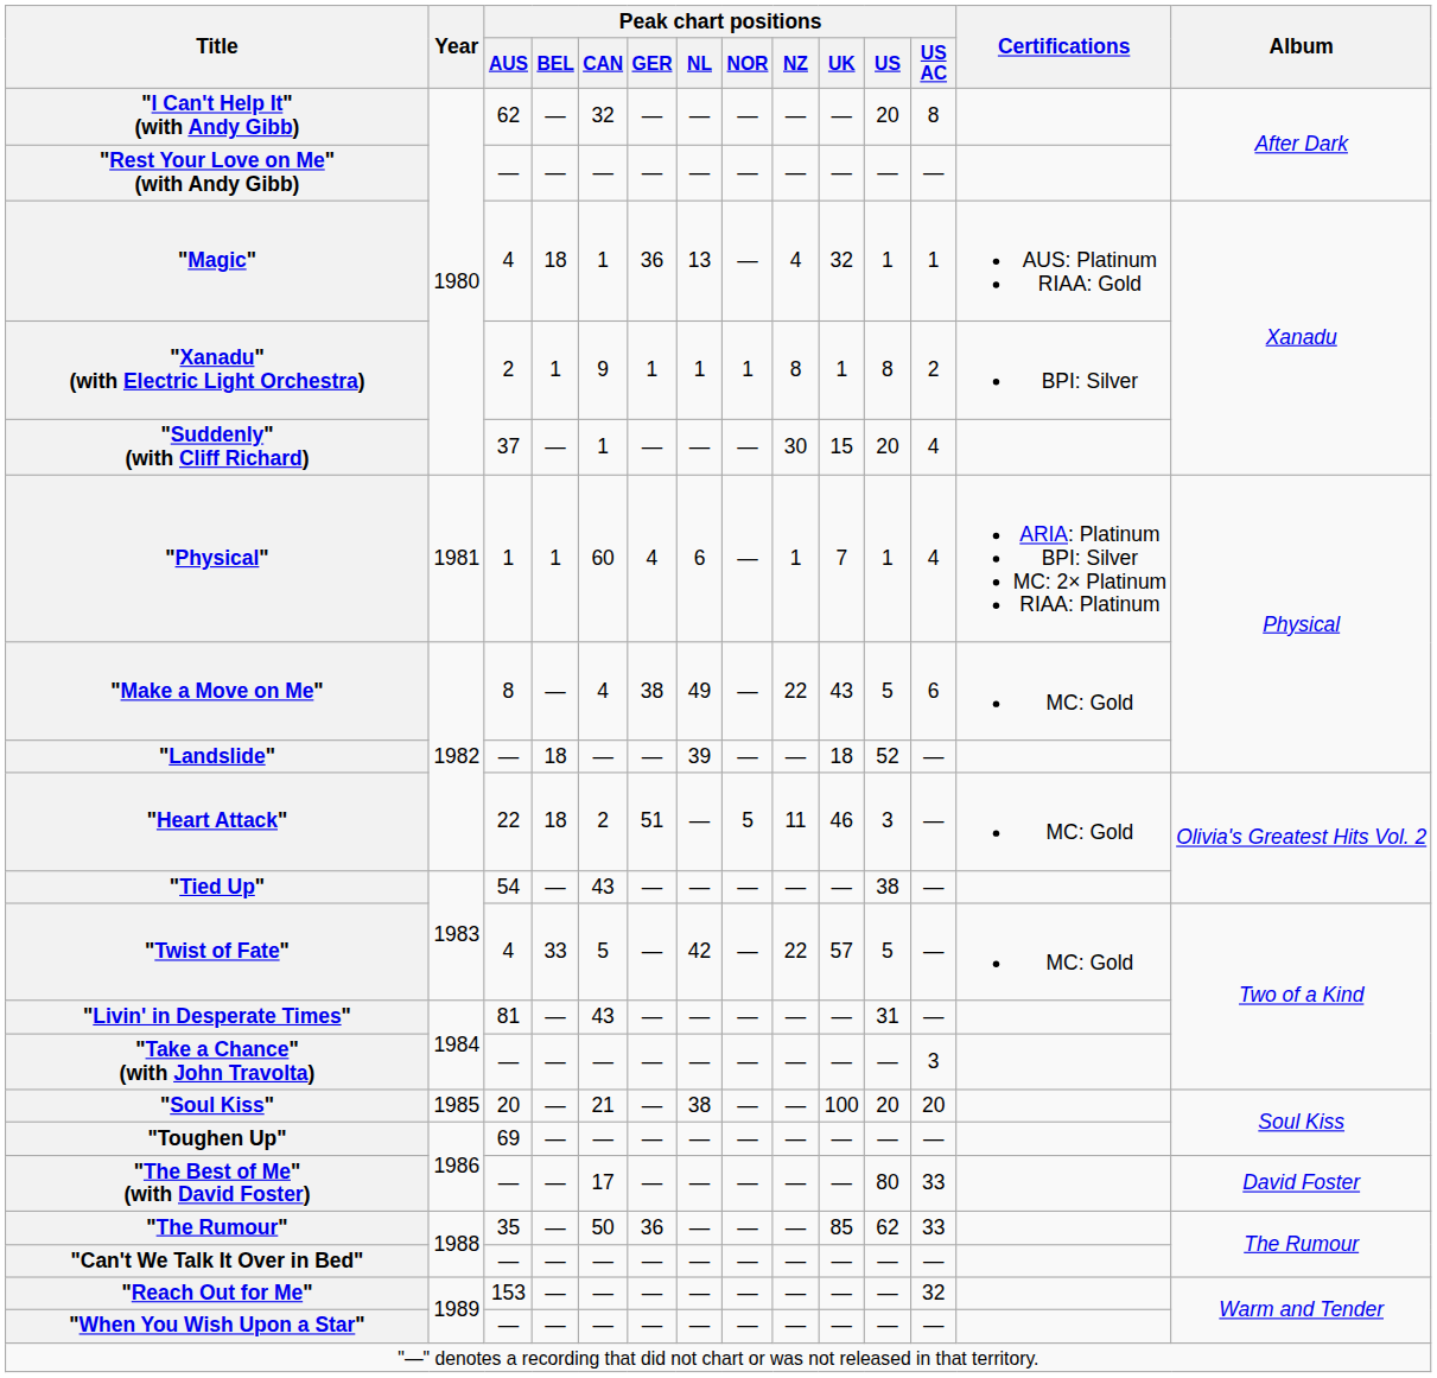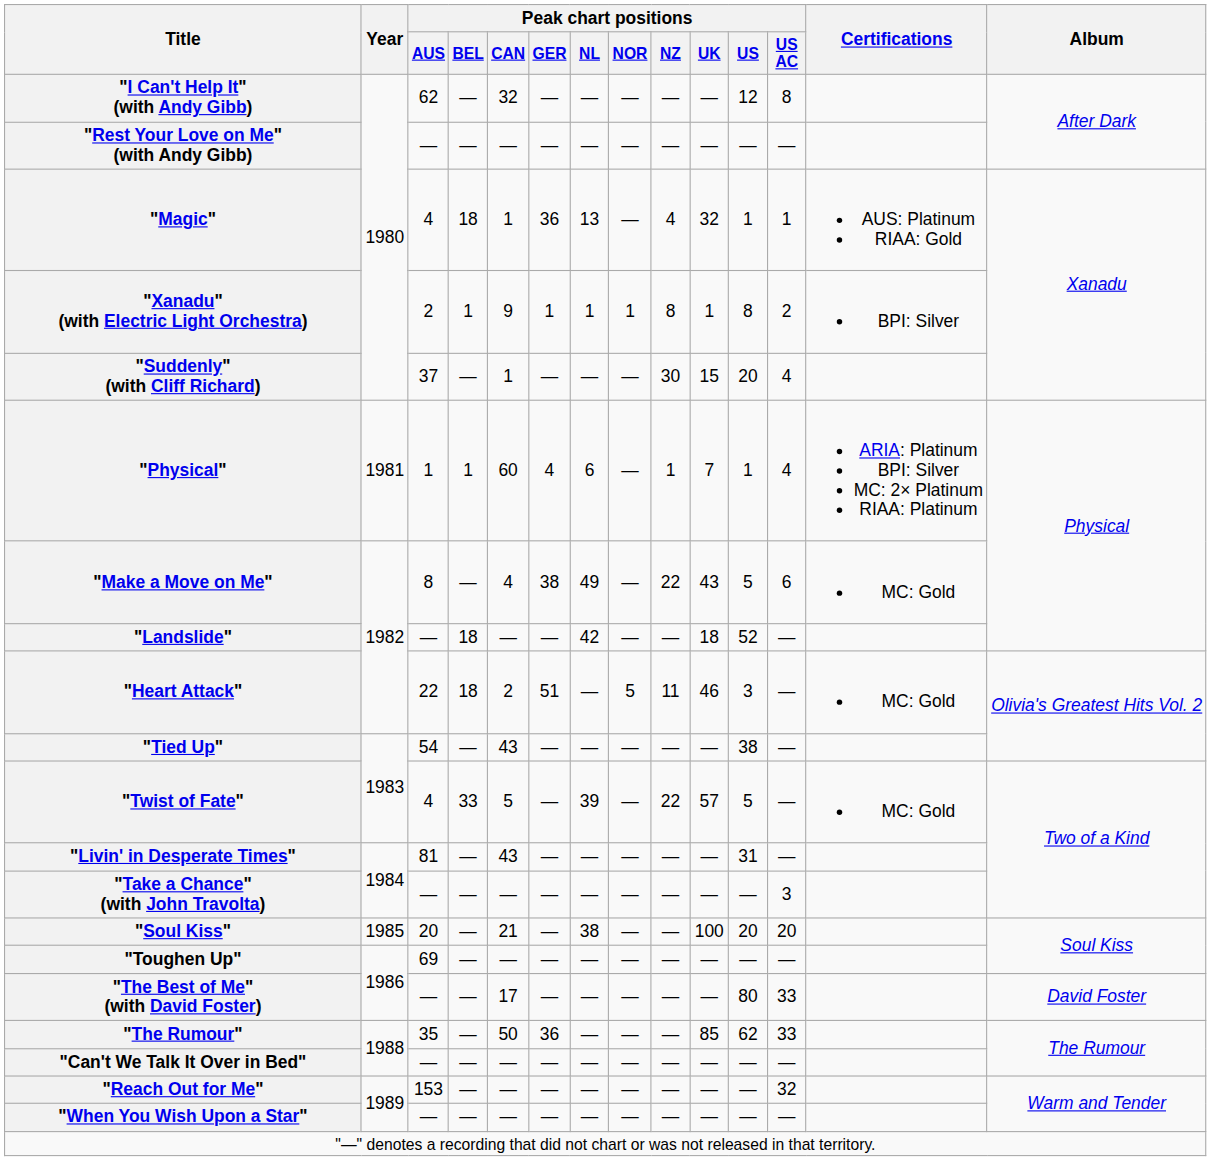 <table class="wikitable plainrowheaders" style="text-align:center;">
 <tr>
 <th scope="col" rowspan="2" style="width:20em;">Title</th>
 <th scope="col" rowspan="2">Year</th>
 <th scope="col" colspan="10">Peak chart positions</th>
 <th scope="col" rowspan="2"><a href='#'>Certifications</a></th>
 <th scope="col" rowspan="2">Album</th>
 </tr>
 <tr>
 <th scope="col" style="width:2em;font-size:90%;"><a href='#'>AUS</a><br></th>
 <th scope="col" style="width:2em;font-size:90%;"><a href='#'>BEL</a><br></th>
 <th scope="col" style="width:2em;font-size:90%;"><a href='#'>CAN</a><br></th>
 <th scope="col" style="width:2em;font-size:90%;"><a href='#'>GER</a><br></th>
 <th scope="col" style="width:2em;font-size:90%;"><a href='#'>NL</a><br></th>
 <th scope="col" style="width:2em;font-size:90%;"><a href='#'>NOR</a><br></th>
 <th scope="col" style="width:2em;font-size:90%;"><a href='#'>NZ</a><br></th>
 <th scope="col" style="width:2em;font-size:90%;"><a href='#'>UK</a><br></th>
 <th scope="col" style="width:2em;font-size:90%;"><a href='#'>US</a><br></th>
 <th scope="col" style="width:2em;font-size:90%;"><a href='#'>US<br>AC</a><br></th>
 </tr>
 <tr>
 <th scope="row">"<a href='#'>I Can't Help It</a>"<br><span>(with <a href='#'>Andy Gibb</a>)</span></th>
 <td rowspan="5">1980</td>
 <td>62</td>
 <td>—</td>
 <td>32</td>
 <td>—</td>
 <td>—</td>
 <td>—</td>
 <td>—</td>
 <td>—</td>
-<td>20</td>
+<td>12</td>
 <td>8</td>
 <td></td>
 <td rowspan="2"><em><a href='#'>After Dark</a></em></td>
 </tr>
 <tr>
 <th scope="row">"<a href='#'>Rest Your Love on Me</a>"<br><span>(with Andy Gibb)</span></th>
 <td>—</td>
 <td>—</td>
 <td>—</td>
 <td>—</td>
 <td>—</td>
 <td>—</td>
 <td>—</td>
 <td>—</td>
 <td>—</td>
 <td>—</td>
 <td></td>
 </tr>
 <tr>
 <th scope="row">"<a href='#'>Magic</a>"</th>
 <td>4</td>
 <td>18</td>
 <td>1</td>
 <td>36</td>
 <td>13</td>
 <td>—</td>
 <td>4</td>
 <td>32</td>
 <td>1</td>
 <td>1</td>
 <td><br><ul><li>AUS: Platinum</li><li>RIAA: Gold</li></ul></td>
 <td rowspan="3"><em><a href='#'>Xanadu</a></em></td>
 </tr>
 <tr>
 <th scope="row">"<a href='#'>Xanadu</a>"<br><span>(with <a href='#'>Electric Light Orchestra</a>)</span></th>
 <td>2</td>
 <td>1</td>
 <td>9</td>
 <td>1</td>
 <td>1</td>
 <td>1</td>
 <td>8</td>
 <td>1</td>
 <td>8</td>
 <td>2</td>
 <td><br><ul><li>BPI: Silver</li></ul></td>
 </tr>
 <tr>
 <th scope="row">"<a href='#'>Suddenly</a>"<br><span>(with <a href='#'>Cliff Richard</a>)</span></th>
 <td>37</td>
 <td>—</td>
 <td>1</td>
 <td>—</td>
 <td>—</td>
 <td>—</td>
 <td>30</td>
 <td>15</td>
 <td>20</td>
 <td>4</td>
 <td></td>
 </tr>
 <tr>
 <th scope="row">"<a href='#'>Physical</a>"</th>
 <td>1981</td>
 <td>1</td>
 <td>1</td>
 <td>60</td>
 <td>4</td>
 <td>6</td>
 <td>—</td>
 <td>1</td>
 <td>7</td>
 <td>1</td>
 <td>4</td>
 <td><br><ul><li><a href='#'>ARIA</a>: Platinum</li><li>BPI: Silver</li><li>MC: 2× Platinum</li><li>RIAA: Platinum</li></ul></td>
 <td rowspan="3"><em><a href='#'>Physical</a></em></td>
 </tr>
 <tr>
 <th scope="row">"<a href='#'>Make a Move on Me</a>"</th>
 <td rowspan="3">1982</td>
 <td>8</td>
 <td>—</td>
 <td>4</td>
 <td>38</td>
 <td>49</td>
 <td>—</td>
 <td>22</td>
 <td>43</td>
 <td>5</td>
 <td>6</td>
 <td><br><ul><li>MC: Gold</li></ul></td>
 </tr>
 <tr>
 <th scope="row">"<a href='#'>Landslide</a>"</th>
 <td>—</td>
 <td>18</td>
 <td>—</td>
 <td>—</td>
-<td>39</td>
+<td>42</td>
 <td>—</td>
 <td>—</td>
 <td>18</td>
 <td>52</td>
 <td>—</td>
 <td></td>
 </tr>
 <tr>
 <th scope="row">"<a href='#'>Heart Attack</a>"</th>
 <td>22</td>
 <td>18</td>
 <td>2</td>
 <td>51</td>
 <td>—</td>
 <td>5</td>
 <td>11</td>
 <td>46</td>
 <td>3</td>
 <td>—</td>
 <td><br><ul><li>MC: Gold</li></ul></td>
 <td rowspan="2"><em><a href='#'>Olivia's Greatest Hits Vol. 2</a></em></td>
 </tr>
 <tr>
 <th scope="row">"<a href='#'>Tied Up</a>"</th>
 <td rowspan="2">1983</td>
 <td>54</td>
 <td>—</td>
 <td>43</td>
 <td>—</td>
 <td>—</td>
 <td>—</td>
 <td>—</td>
 <td>—</td>
 <td>38</td>
 <td>—</td>
 <td></td>
 </tr>
 <tr>
 <th scope="row">"<a href='#'>Twist of Fate</a>"</th>
 <td>4</td>
 <td>33</td>
 <td>5</td>
 <td>—</td>
-<td>42</td>
+<td>39</td>
 <td>—</td>
 <td>22</td>
 <td>57</td>
 <td>5</td>
 <td>—</td>
 <td><br><ul><li>MC: Gold</li></ul></td>
 <td rowspan="3"><em><a href='#'>Two of a Kind</a></em></td>
 </tr>
 <tr>
 <th scope="row">"<a href='#'>Livin' in Desperate Times</a>"</th>
 <td rowspan="2">1984</td>
 <td>81</td>
 <td>—</td>
 <td>43</td>
 <td>—</td>
 <td>—</td>
 <td>—</td>
 <td>—</td>
 <td>—</td>
 <td>31</td>
 <td>—</td>
 <td></td>
 </tr>
 <tr>
 <th scope="row">"<a href='#'>Take a Chance</a>"<br><span>(with <a href='#'>John Travolta</a>)</span></th>
 <td>—</td>
 <td>—</td>
 <td>—</td>
 <td>—</td>
 <td>—</td>
 <td>—</td>
 <td>—</td>
 <td>—</td>
 <td>—</td>
 <td>3</td>
 <td></td>
 </tr>
 <tr>
 <th scope="row">"<a href='#'>Soul Kiss</a>"</th>
 <td>1985</td>
 <td>20</td>
 <td>—</td>
 <td>21</td>
 <td>—</td>
 <td>38</td>
 <td>—</td>
 <td>—</td>
 <td>100</td>
 <td>20</td>
 <td>20</td>
 <td></td>
 <td rowspan="2"><em><a href='#'>Soul Kiss</a></em></td>
 </tr>
 <tr>
 <th scope="row">"Toughen Up"</th>
 <td rowspan="2">1986</td>
 <td>69</td>
 <td>—</td>
 <td>—</td>
 <td>—</td>
 <td>—</td>
 <td>—</td>
 <td>—</td>
 <td>—</td>
 <td>—</td>
 <td>—</td>
 <td></td>
 </tr>
 <tr>
 <th scope="row">"<a href='#'>The Best of Me</a>"<br><span>(with <a href='#'>David Foster</a>)</span></th>
 <td>—</td>
 <td>—</td>
 <td>17</td>
 <td>—</td>
 <td>—</td>
 <td>—</td>
 <td>—</td>
 <td>—</td>
 <td>80</td>
 <td>33</td>
 <td></td>
 <td><em><a href='#'>David Foster</a></em></td>
 </tr>
 <tr>
 <th scope="row">"<a href='#'>The Rumour</a>"</th>
 <td rowspan="2">1988</td>
 <td>35</td>
 <td>—</td>
 <td>50</td>
 <td>36</td>
 <td>—</td>
 <td>—</td>
 <td>—</td>
 <td>85</td>
 <td>62</td>
 <td>33</td>
 <td></td>
 <td rowspan="2"><em><a href='#'>The Rumour</a></em></td>
 </tr>
 <tr>
 <th scope="row">"Can't We Talk It Over in Bed"</th>
 <td>—</td>
 <td>—</td>
 <td>—</td>
 <td>—</td>
 <td>—</td>
 <td>—</td>
 <td>—</td>
 <td>—</td>
 <td>—</td>
 <td>—</td>
 <td></td>
 </tr>
 <tr>
 <th scope="row">"<a href='#'>Reach Out for Me</a>"</th>
 <td rowspan="2">1989</td>
 <td>153</td>
 <td>—</td>
 <td>—</td>
 <td>—</td>
 <td>—</td>
 <td>—</td>
 <td>—</td>
 <td>—</td>
 <td>—</td>
 <td>32</td>
 <td></td>
 <td rowspan="2"><em><a href='#'>Warm and Tender</a></em></td>
 </tr>
 <tr>
 <th scope="row">"<a href='#'>When You Wish Upon a Star</a>"</th>
 <td>—</td>
 <td>—</td>
 <td>—</td>
 <td>—</td>
 <td>—</td>
 <td>—</td>
 <td>—</td>
 <td>—</td>
 <td>—</td>
 <td>—</td>
 <td></td>
 </tr>
 <tr>
 <td colspan="15" style="font-size:90%">"—" denotes a recording that did not chart or was not released in that territory.</td>
 </tr>
 </table>
